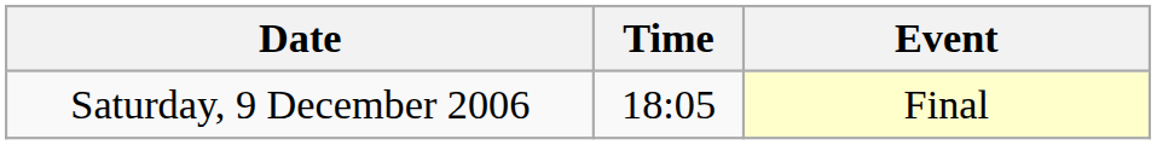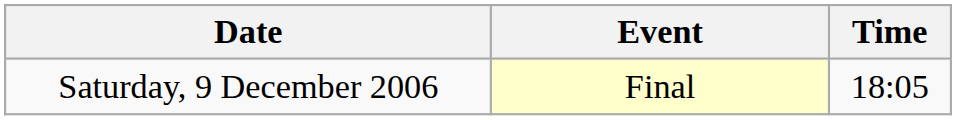 <table class = "wikitable" style="text-align:center;">
 <tr>
 <th width=220>Date</th>
+<th width=150>Event</th>
 <th width=50>Time</th>
-<th width=150>Event</th>
 </tr>
 <tr>
 <td>Saturday, 9 December 2006</td>
+<td bgcolor=ffffcc>Final</td>
 <td>18:05</td>
-<td bgcolor=ffffcc>Final</td>
 </tr>
 </table>
